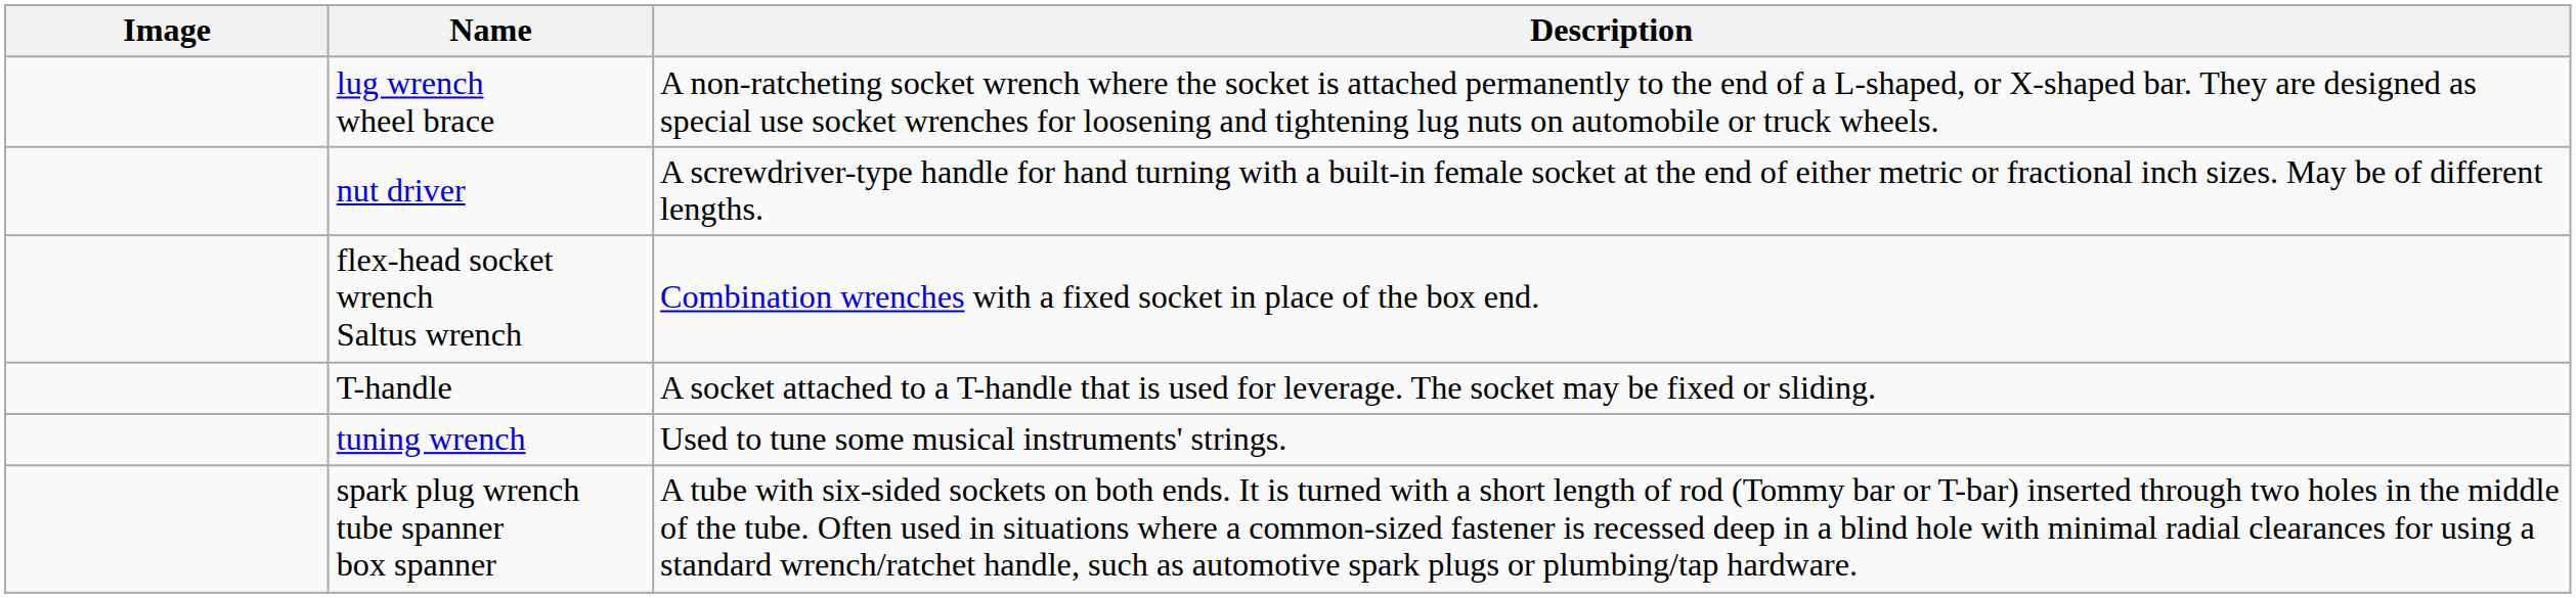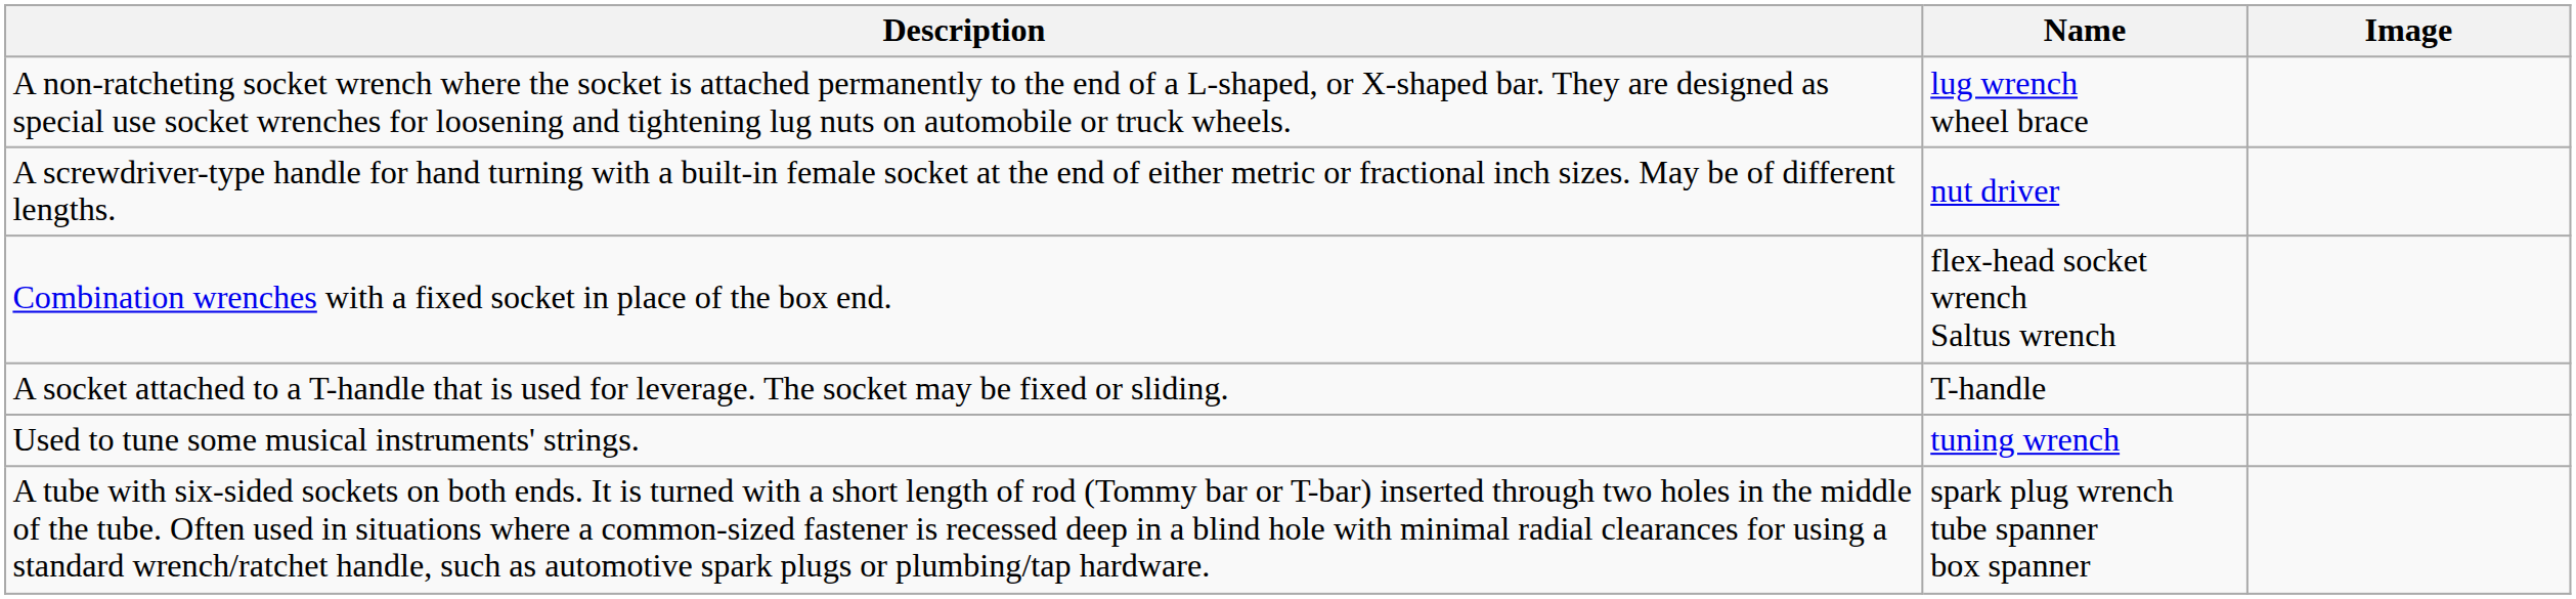 <table class="wikitable">
 <tr>
+<th>Description</th>
+<th style="width: 150px;">Name</th>
 <th style="width: 150px;">Image</th>
-<th style="width: 150px;">Name</th>
-<th>Description</th>
 </tr>
 <tr>
+<td>A non-ratcheting socket wrench where the socket is attached permanently to the end of a L-shaped, or X-shaped bar. They are designed as special use socket wrenches for loosening and tightening lug nuts on automobile or truck wheels.</td>
+<td><a href='#'>lug wrench</a><br>wheel brace</td>
 <td></td>
-<td><a href='#'>lug wrench</a><br>wheel brace</td>
-<td>A non-ratcheting socket wrench where the socket is attached permanently to the end of a L-shaped, or X-shaped bar. They are designed as special use socket wrenches for loosening and tightening lug nuts on automobile or truck wheels.</td>
 </tr>
 <tr>
+<td>A screwdriver-type handle for hand turning with a built-in female socket at the end of either metric or fractional inch sizes. May be of different lengths.</td>
+<td><a href='#'>nut driver</a></td>
 <td></td>
-<td><a href='#'>nut driver</a></td>
-<td>A screwdriver-type handle for hand turning with a built-in female socket at the end of either metric or fractional inch sizes. May be of different lengths.</td>
 </tr>
 <tr>
+<td><a href='#'>Combination wrenches</a> with a fixed socket in place of the box end.</td>
+<td>flex-head socket wrench<br>Saltus wrench</td>
 <td></td>
-<td>flex-head socket wrench<br>Saltus wrench</td>
-<td><a href='#'>Combination wrenches</a> with a fixed socket in place of the box end.</td>
 </tr>
 <tr>
+<td>A socket attached to a T-handle that is used for leverage. The socket may be fixed or sliding.</td>
+<td>T-handle</td>
 <td></td>
-<td>T-handle</td>
-<td>A socket attached to a T-handle that is used for leverage. The socket may be fixed or sliding.</td>
 </tr>
 <tr>
+<td>Used to tune some musical instruments' strings.</td>
+<td><a href='#'>tuning wrench</a></td>
 <td></td>
-<td><a href='#'>tuning wrench</a></td>
-<td>Used to tune some musical instruments' strings.</td>
 </tr>
 <tr>
+<td>A tube with six-sided sockets on both ends. It is turned with a short length of rod (Tommy bar or T-bar) inserted through two holes in the middle of the tube.  Often used in situations where a common-sized fastener is recessed deep in a blind hole with minimal radial clearances for using a standard wrench/ratchet handle, such as automotive spark plugs or plumbing/tap hardware.</td>
+<td>spark plug wrench<br>tube spanner<br>box spanner</td>
 <td></td>
-<td>spark plug wrench<br>tube spanner<br>box spanner</td>
-<td>A tube with six-sided sockets on both ends. It is turned with a short length of rod (Tommy bar or T-bar) inserted through two holes in the middle of the tube.  Often used in situations where a common-sized fastener is recessed deep in a blind hole with minimal radial clearances for using a standard wrench/ratchet handle, such as automotive spark plugs or plumbing/tap hardware.</td>
 </tr>
 </table>
